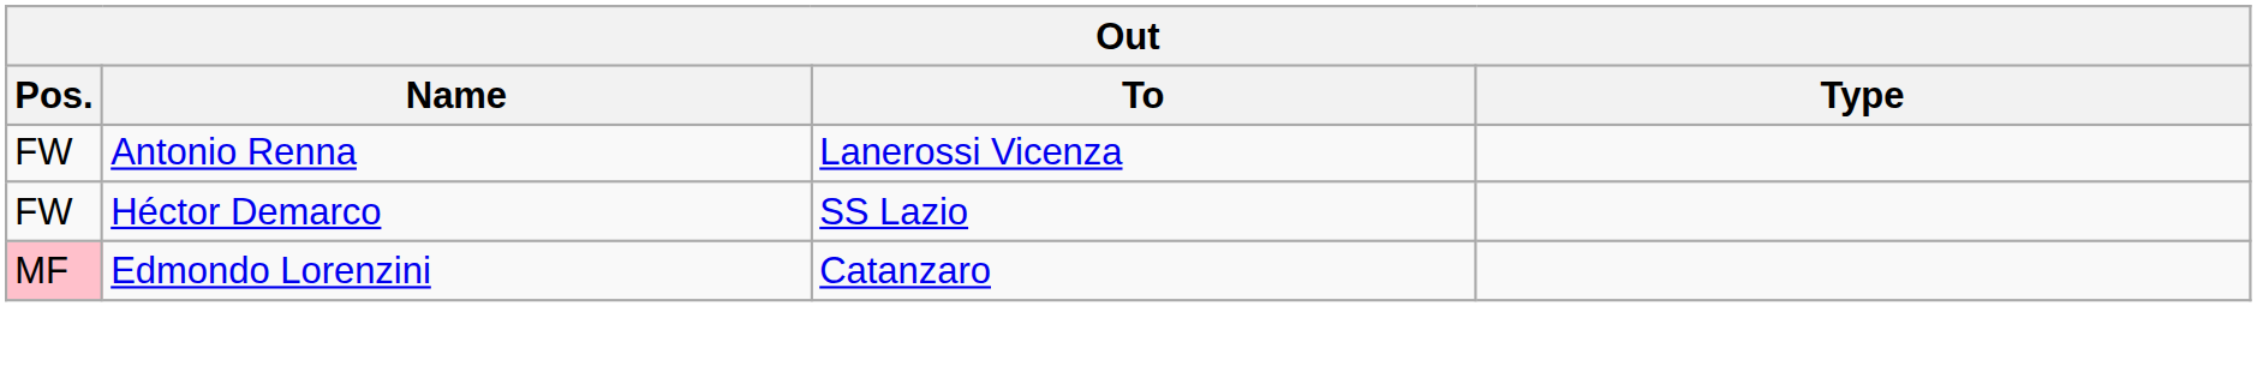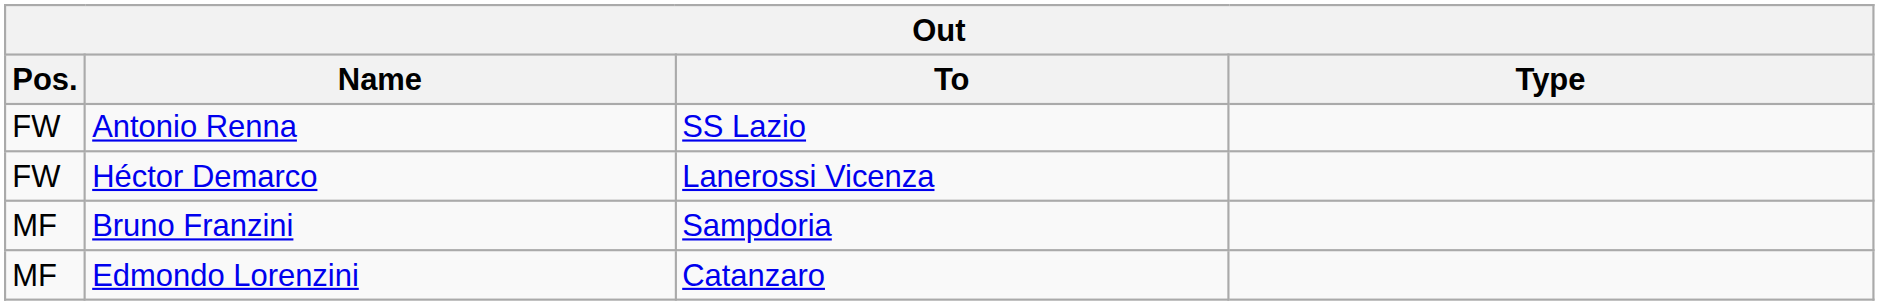 <table class="wikitable" style="font-size:90%;">
 <tr>
 <th colspan="4">Out</th>
 </tr>
 <tr>
 <th width="3%">Pos.</th>
 <th width="32%">Name</th>
 <th width="30%">To</th>
 <th width="35%">Type</th>
 </tr>
 <tr>
 <td>FW</td>
 <td><a href='#'>Antonio Renna</a></td>
-<td><a href='#'>Lanerossi Vicenza</a></td>
+<td><a href='#'>SS Lazio</a></td>
 <td></td>
 </tr>
 <tr>
 <td>FW</td>
 <td><a href='#'>Héctor Demarco</a></td>
-<td><a href='#'>SS Lazio</a></td>
+<td><a href='#'>Lanerossi Vicenza</a></td>
 <td></td>
 </tr>
 <tr>
-<td style="background: pink;">MF</td>
+<td>MF</td>
+<td><a href='#'>Bruno Franzini</a></td>
+<td><a href='#'>Sampdoria</a></td>
+<td></td>
+</tr>
+<tr>
+<td>MF</td>
 <td><a href='#'>Edmondo Lorenzini</a></td>
 <td><a href='#'>Catanzaro</a></td>
 <td></td>
 </tr>
 </table>
